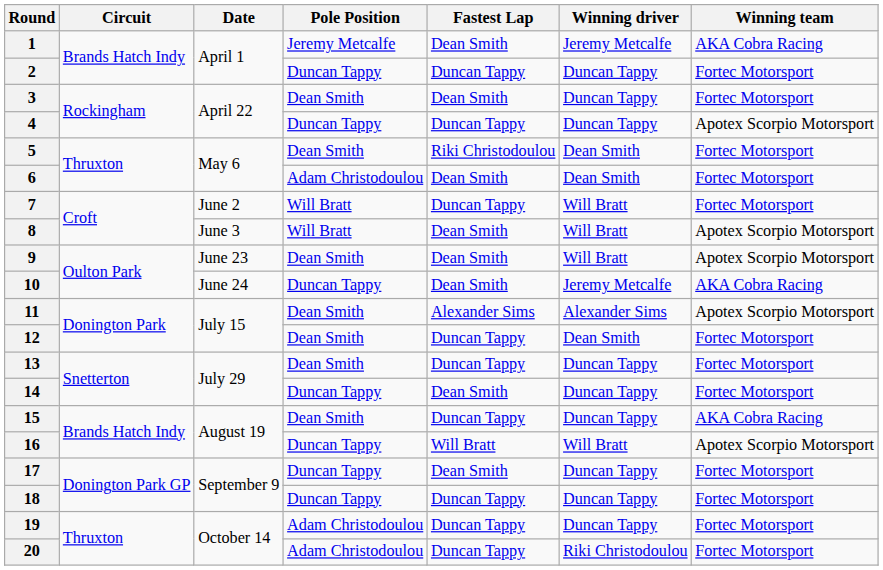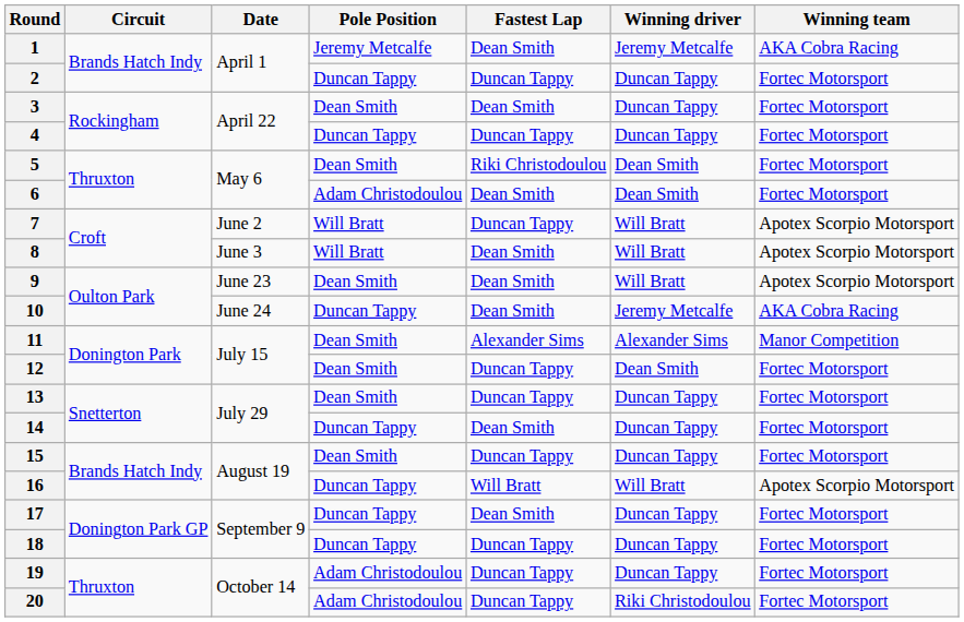 <table class="wikitable" style="font-size: 85%">
 <tr>
 <th>Round</th>
 <th>Circuit</th>
 <th>Date</th>
 <th>Pole Position</th>
 <th>Fastest Lap</th>
 <th>Winning driver</th>
 <th>Winning team</th>
 </tr>
 <tr>
 <th>1</th>
 <td rowspan=2><a href='#'>Brands Hatch Indy</a></td>
 <td rowspan=2>April 1</td>
 <td> <a href='#'>Jeremy Metcalfe</a></td>
 <td> <a href='#'>Dean Smith</a></td>
 <td> <a href='#'>Jeremy Metcalfe</a></td>
 <td><a href='#'>AKA Cobra Racing</a></td>
 </tr>
 <tr>
 <th>2</th>
 <td> <a href='#'>Duncan Tappy</a></td>
 <td> <a href='#'>Duncan Tappy</a></td>
 <td> <a href='#'>Duncan Tappy</a></td>
 <td><a href='#'>Fortec Motorsport</a></td>
 </tr>
 <tr>
 <th>3</th>
 <td rowspan=2><a href='#'>Rockingham</a></td>
 <td rowspan=2>April 22</td>
 <td> <a href='#'>Dean Smith</a></td>
 <td> <a href='#'>Dean Smith</a></td>
 <td> <a href='#'>Duncan Tappy</a></td>
 <td><a href='#'>Fortec Motorsport</a></td>
 </tr>
 <tr>
 <th>4</th>
 <td> <a href='#'>Duncan Tappy</a></td>
 <td> <a href='#'>Duncan Tappy</a></td>
 <td> <a href='#'>Duncan Tappy</a></td>
-<td>Apotex Scorpio Motorsport</td>
+<td><a href='#'>Fortec Motorsport</a></td>
 </tr>
 <tr>
 <th>5</th>
 <td rowspan=2><a href='#'>Thruxton</a></td>
 <td rowspan=2>May 6</td>
 <td> <a href='#'>Dean Smith</a></td>
 <td> <a href='#'>Riki Christodoulou</a></td>
 <td> <a href='#'>Dean Smith</a></td>
 <td><a href='#'>Fortec Motorsport</a></td>
 </tr>
 <tr>
 <th>6</th>
 <td> <a href='#'>Adam Christodoulou</a></td>
 <td> <a href='#'>Dean Smith</a></td>
 <td> <a href='#'>Dean Smith</a></td>
 <td><a href='#'>Fortec Motorsport</a></td>
 </tr>
 <tr>
 <th>7</th>
 <td rowspan=2><a href='#'>Croft</a></td>
 <td>June 2</td>
 <td> <a href='#'>Will Bratt</a></td>
 <td> <a href='#'>Duncan Tappy</a></td>
 <td> <a href='#'>Will Bratt</a></td>
-<td><a href='#'>Fortec Motorsport</a></td>
+<td>Apotex Scorpio Motorsport</td>
 </tr>
 <tr>
 <th>8</th>
 <td>June 3</td>
 <td> <a href='#'>Will Bratt</a></td>
 <td> <a href='#'>Dean Smith</a></td>
 <td> <a href='#'>Will Bratt</a></td>
 <td>Apotex Scorpio Motorsport</td>
 </tr>
 <tr>
 <th>9</th>
 <td rowspan=2><a href='#'>Oulton Park</a></td>
 <td>June 23</td>
 <td> <a href='#'>Dean Smith</a></td>
 <td> <a href='#'>Dean Smith</a></td>
 <td> <a href='#'>Will Bratt</a></td>
 <td>Apotex Scorpio Motorsport</td>
 </tr>
 <tr>
 <th>10</th>
 <td>June 24</td>
 <td> <a href='#'>Duncan Tappy</a></td>
 <td> <a href='#'>Dean Smith</a></td>
 <td> <a href='#'>Jeremy Metcalfe</a></td>
 <td><a href='#'>AKA Cobra Racing</a></td>
 </tr>
 <tr>
 <th>11</th>
 <td rowspan=2><a href='#'>Donington Park</a></td>
 <td rowspan=2>July 15</td>
 <td> <a href='#'>Dean Smith</a></td>
 <td> <a href='#'>Alexander Sims</a></td>
 <td> <a href='#'>Alexander Sims</a></td>
-<td>Apotex Scorpio Motorsport</td>
+<td><a href='#'>Manor Competition</a></td>
 </tr>
 <tr>
 <th>12</th>
 <td> <a href='#'>Dean Smith</a></td>
 <td> <a href='#'>Duncan Tappy</a></td>
 <td> <a href='#'>Dean Smith</a></td>
 <td><a href='#'>Fortec Motorsport</a></td>
 </tr>
 <tr>
 <th>13</th>
 <td rowspan=2><a href='#'>Snetterton</a></td>
 <td rowspan=2>July 29</td>
 <td> <a href='#'>Dean Smith</a></td>
 <td> <a href='#'>Duncan Tappy</a></td>
 <td> <a href='#'>Duncan Tappy</a></td>
 <td><a href='#'>Fortec Motorsport</a></td>
 </tr>
 <tr>
 <th>14</th>
 <td> <a href='#'>Duncan Tappy</a></td>
 <td> <a href='#'>Dean Smith</a></td>
 <td> <a href='#'>Duncan Tappy</a></td>
 <td><a href='#'>Fortec Motorsport</a></td>
 </tr>
 <tr>
 <th>15</th>
 <td rowspan=2><a href='#'>Brands Hatch Indy</a></td>
 <td rowspan=2>August 19</td>
 <td> <a href='#'>Dean Smith</a></td>
 <td> <a href='#'>Duncan Tappy</a></td>
 <td> <a href='#'>Duncan Tappy</a></td>
-<td><a href='#'>AKA Cobra Racing</a></td>
+<td><a href='#'>Fortec Motorsport</a></td>
 </tr>
 <tr>
 <th>16</th>
 <td> <a href='#'>Duncan Tappy</a></td>
 <td> <a href='#'>Will Bratt</a></td>
 <td> <a href='#'>Will Bratt</a></td>
 <td>Apotex Scorpio Motorsport</td>
 </tr>
 <tr>
 <th>17</th>
 <td rowspan=2><a href='#'>Donington Park GP</a></td>
 <td rowspan=2>September 9</td>
 <td> <a href='#'>Duncan Tappy</a></td>
 <td> <a href='#'>Dean Smith</a></td>
 <td> <a href='#'>Duncan Tappy</a></td>
 <td><a href='#'>Fortec Motorsport</a></td>
 </tr>
 <tr>
 <th>18</th>
 <td> <a href='#'>Duncan Tappy</a></td>
 <td> <a href='#'>Duncan Tappy</a></td>
 <td> <a href='#'>Duncan Tappy</a></td>
 <td><a href='#'>Fortec Motorsport</a></td>
 </tr>
 <tr>
 <th>19</th>
 <td rowspan=2><a href='#'>Thruxton</a></td>
 <td rowspan=2>October 14</td>
 <td> <a href='#'>Adam Christodoulou</a></td>
 <td> <a href='#'>Duncan Tappy</a></td>
 <td> <a href='#'>Duncan Tappy</a></td>
 <td><a href='#'>Fortec Motorsport</a></td>
 </tr>
 <tr>
 <th>20</th>
 <td> <a href='#'>Adam Christodoulou</a></td>
 <td> <a href='#'>Duncan Tappy</a></td>
 <td> <a href='#'>Riki Christodoulou</a></td>
 <td><a href='#'>Fortec Motorsport</a></td>
 </tr>
 </table>
